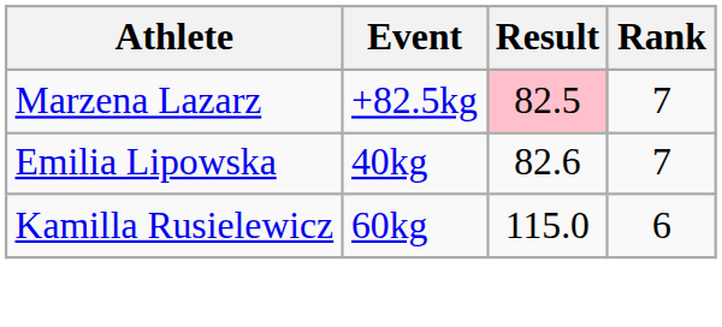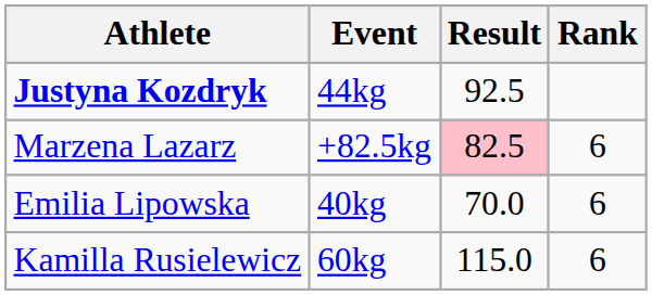 <table class=wikitable style="font-size:90%">
 <tr>
 <th>Athlete</th>
 <th>Event</th>
 <th>Result</th>
 <th>Rank</th>
 </tr>
 <tr>
+<td><strong><a href='#'>Justyna Kozdryk</a></strong></td>
+<td><a href='#'>44kg</a></td>
+<td style="text-align:center;">92.5</td>
+<td style="text-align:center;"></td>
+</tr>
+<tr>
 <td><a href='#'>Marzena Lazarz</a></td>
 <td><a href='#'>+82.5kg</a></td>
 <td style="background: pink; text-align:center;">82.5</td>
-<td style="text-align:center;">7</td>
+<td style="text-align:center;">6</td>
 </tr>
 <tr>
 <td><a href='#'>Emilia Lipowska</a></td>
 <td><a href='#'>40kg</a></td>
-<td style="text-align:center;">82.6</td>
-<td style="text-align:center;">7</td>
+<td style="text-align:center;">70.0</td>
+<td style="text-align:center;">6</td>
 </tr>
 <tr>
 <td><a href='#'>Kamilla Rusielewicz</a></td>
 <td><a href='#'>60kg</a></td>
 <td style="text-align:center;">115.0</td>
 <td style="text-align:center;">6</td>
 </tr>
 </table>
